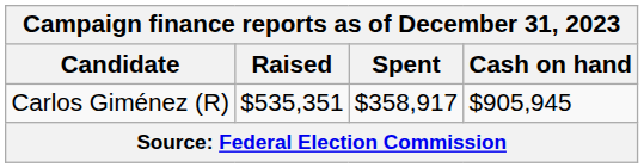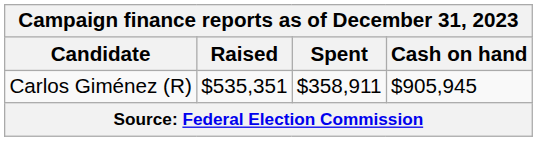 <table class="wikitable sortable">
 <tr>
 <th colspan=4>Campaign finance reports as of December 31, 2023</th>
 </tr>
 <tr style="text-align:center;">
 <th>Candidate</th>
 <th>Raised</th>
 <th>Spent</th>
 <th>Cash on hand</th>
 </tr>
 <tr>
 <td>Carlos Giménez (R)</td>
 <td>$535,351</td>
-<td>$358,917</td>
+<td>$358,911</td>
 <td>$905,945</td>
 </tr>
 <tr>
 <th colspan="4"><small>Source: <a href='#'>Federal Election Commission</a></small></th>
 </tr>
 </table>
